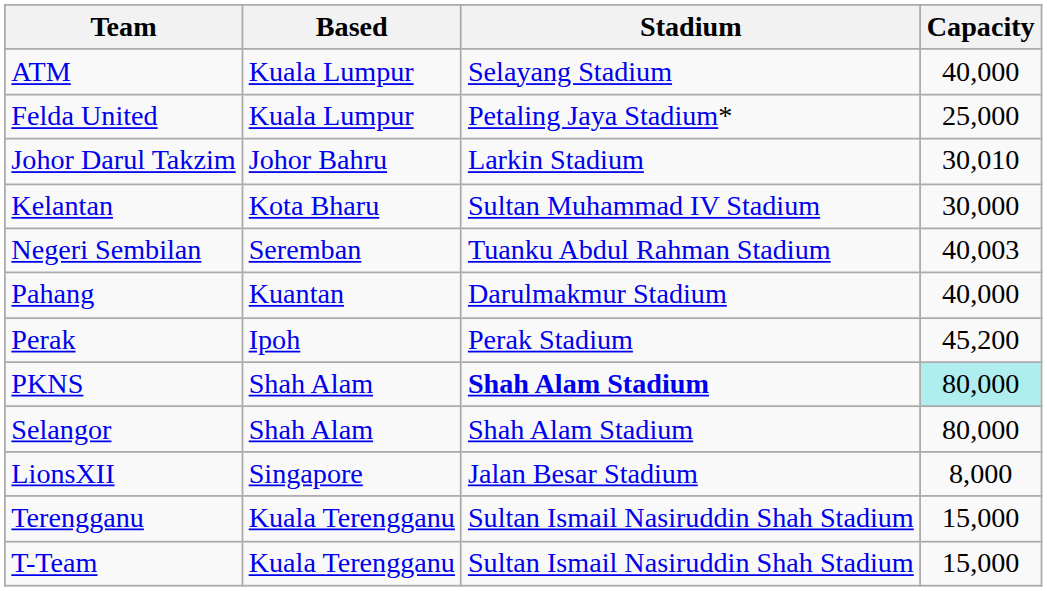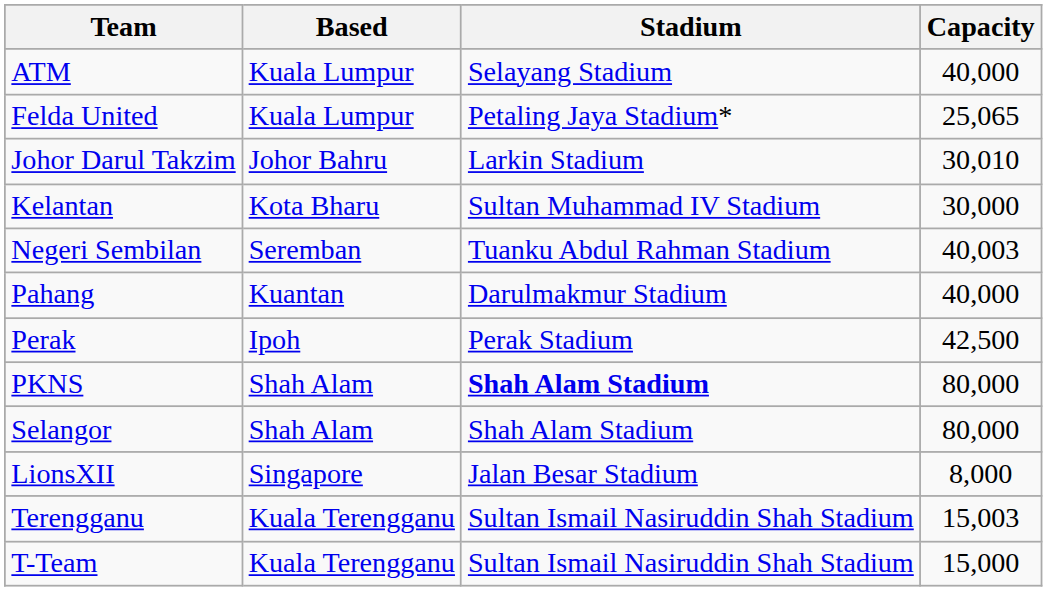 <table class="wikitable sortable">
 <tr>
 <th>Team</th>
 <th>Based</th>
 <th>Stadium</th>
 <th>Capacity</th>
 </tr>
 <tr>
 <td><a href='#'>ATM</a></td>
 <td><a href='#'>Kuala Lumpur</a></td>
 <td><a href='#'>Selayang Stadium</a></td>
 <td align="center">40,000</td>
 </tr>
 <tr>
 <td><a href='#'>Felda United</a></td>
 <td><a href='#'>Kuala Lumpur</a></td>
 <td><a href='#'>Petaling Jaya Stadium</a>*</td>
-<td align="center">25,000</td>
+<td align="center">25,065</td>
 </tr>
 <tr>
 <td><a href='#'>Johor Darul Takzim</a></td>
 <td><a href='#'>Johor Bahru</a></td>
 <td><a href='#'>Larkin Stadium</a></td>
 <td align="center">30,010</td>
 </tr>
 <tr>
 <td><a href='#'>Kelantan</a></td>
 <td><a href='#'>Kota Bharu</a></td>
 <td><a href='#'>Sultan Muhammad IV Stadium</a></td>
 <td align="center">30,000</td>
 </tr>
 <tr>
 <td><a href='#'>Negeri Sembilan</a></td>
 <td><a href='#'>Seremban</a></td>
 <td><a href='#'>Tuanku Abdul Rahman Stadium</a></td>
 <td align="center">40,003</td>
 </tr>
 <tr>
 <td><a href='#'>Pahang</a></td>
 <td><a href='#'>Kuantan</a></td>
 <td><a href='#'>Darulmakmur Stadium</a></td>
 <td align="center">40,000</td>
 </tr>
 <tr>
 <td><a href='#'>Perak</a></td>
 <td><a href='#'>Ipoh</a></td>
 <td><a href='#'>Perak Stadium</a></td>
-<td align="center">45,200</td>
+<td align="center">42,500</td>
 </tr>
 <tr>
 <td><a href='#'>PKNS</a></td>
 <td><a href='#'>Shah Alam</a></td>
 <td><strong><a href='#'>Shah Alam Stadium</a></strong></td>
-<td align="center" style="background: paleturquoise;">80,000</td>
+<td align="center">80,000</td>
 </tr>
 <tr>
 <td><a href='#'>Selangor</a></td>
 <td><a href='#'>Shah Alam</a></td>
 <td><a href='#'>Shah Alam Stadium</a></td>
 <td align="center">80,000</td>
 </tr>
 <tr>
 <td><a href='#'>LionsXII</a></td>
 <td><a href='#'>Singapore</a></td>
 <td><a href='#'>Jalan Besar Stadium</a></td>
 <td align="center">8,000</td>
 </tr>
 <tr>
 <td><a href='#'>Terengganu</a></td>
 <td><a href='#'>Kuala Terengganu</a></td>
 <td><a href='#'>Sultan Ismail Nasiruddin Shah Stadium</a></td>
-<td align="center">15,000</td>
+<td align="center">15,003</td>
 </tr>
 <tr>
 <td><a href='#'>T-Team</a></td>
 <td><a href='#'>Kuala Terengganu</a></td>
 <td><a href='#'>Sultan Ismail Nasiruddin Shah Stadium</a></td>
 <td align="center">15,000</td>
 </tr>
 </table>
